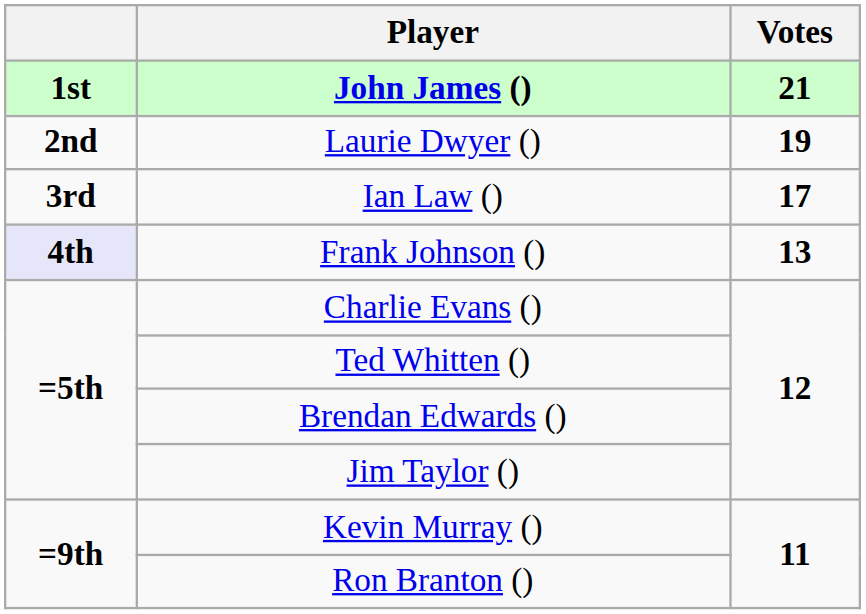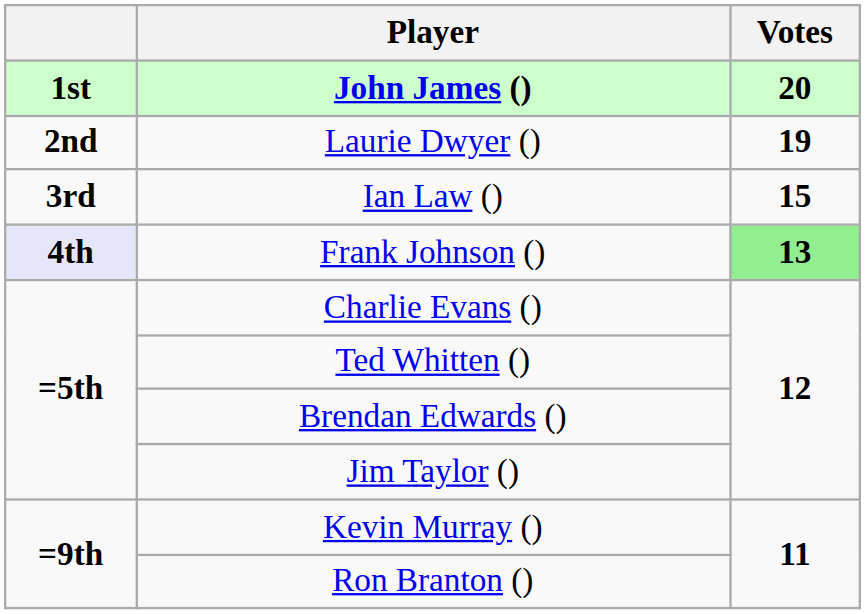 <table class="wikitable" style="text-align: center; font-size: 90%;">
 <tr>
 <th width="50"></th>
 <th width="250">Player</th>
 <th width="50">Votes</th>
 </tr>
 <tr style="background: #CCFFCC; font-weight: bold;" |>
 <td><strong>1st</strong></td>
 <td><a href='#'>John James</a> ()</td>
-<td><strong>21</strong></td>
+<td><strong>20</strong></td>
 </tr>
 <tr>
 <td><strong>2nd</strong></td>
 <td><a href='#'>Laurie Dwyer</a> ()</td>
 <td><strong>19</strong></td>
 </tr>
 <tr>
 <td><strong>3rd</strong></td>
 <td><a href='#'>Ian Law</a> ()</td>
-<td><strong>17</strong></td>
+<td><strong>15</strong></td>
 </tr>
 <tr>
 <td style="background: lavender;"><strong>4th</strong></td>
 <td><a href='#'>Frank Johnson</a> ()</td>
-<td><strong>13</strong></td>
+<td style="background: lightgreen;"><strong>13</strong></td>
 </tr>
 <tr>
 <td rowspan=4><strong>=5th</strong></td>
 <td><a href='#'>Charlie Evans</a> ()</td>
 <td rowspan=4><strong>12</strong></td>
 </tr>
 <tr>
 <td><a href='#'>Ted Whitten</a> ()</td>
 </tr>
 <tr>
 <td><a href='#'>Brendan Edwards</a> ()</td>
 </tr>
 <tr>
 <td><a href='#'>Jim Taylor</a> ()</td>
 </tr>
 <tr>
 <td rowspan=2><strong>=9th</strong></td>
 <td><a href='#'>Kevin Murray</a> ()</td>
 <td rowspan=2><strong>11</strong></td>
 </tr>
 <tr>
 <td><a href='#'>Ron Branton</a> ()</td>
 </tr>
 </table>
